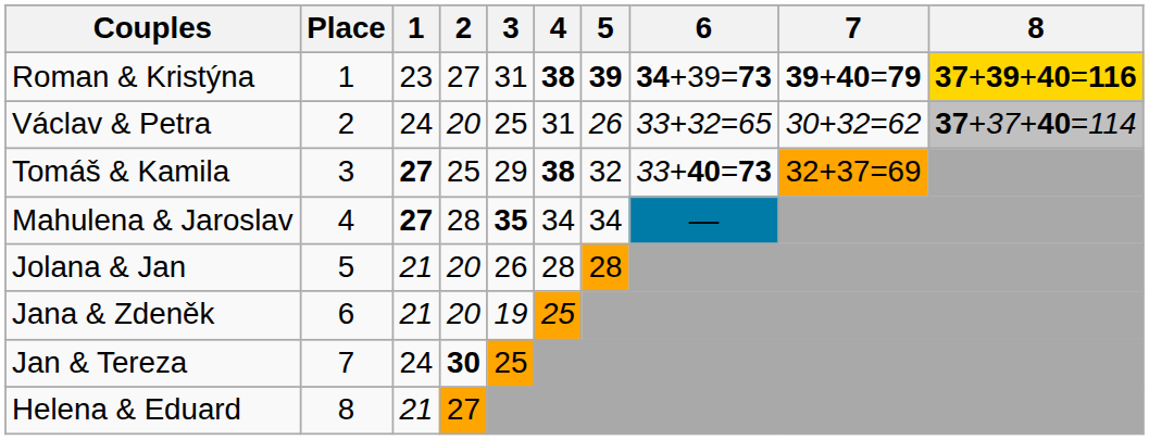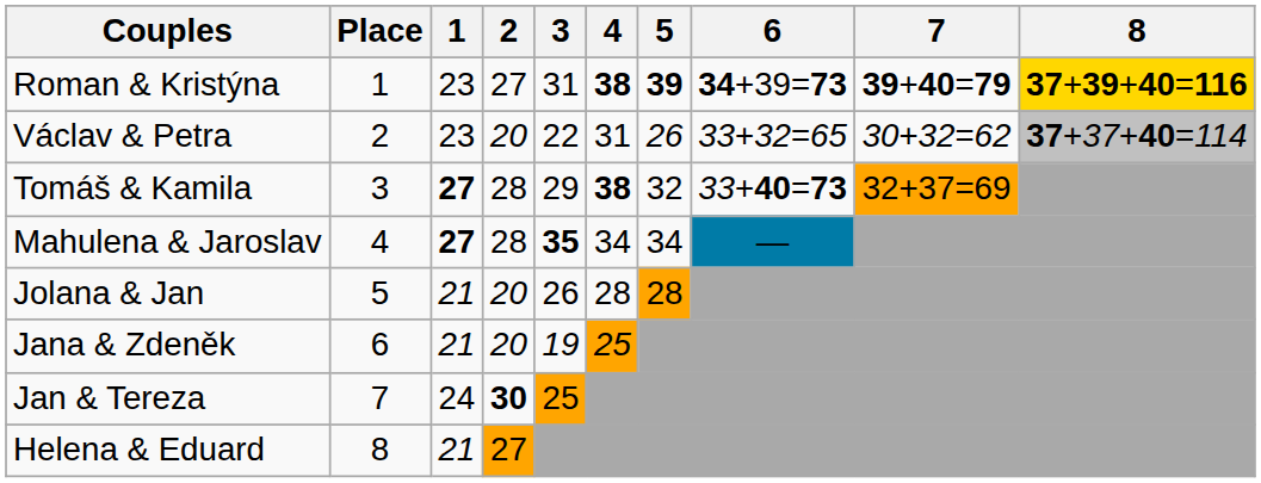 <table class="wikitable sortable" style="margin:auto;text-align:center;">
 <tr>
 <th>Couples</th>
 <th>Place</th>
 <th>1</th>
 <th>2</th>
 <th>3</th>
 <th>4</th>
 <th>5</th>
 <th>6</th>
 <th>7</th>
 <th>8</th>
 </tr>
 <tr>
 <td style="text-align:left;">Roman & Kristýna</td>
 <td style="text-align:center;">1</td>
 <td>23</td>
 <td>27</td>
 <td>31</td>
 <td><span><strong>38</strong></span></td>
 <td><span><strong>39</strong></span></td>
 <td><span><strong>34</strong></span>+39=<span><strong>73</strong></span></td>
 <td><span><strong>39</strong></span>+<span><strong>40</strong></span>=<span><strong>79</strong></span></td>
 <td style="background:gold;"><span><strong>37</strong></span>+<span><strong>39</strong></span>+<span><strong>40</strong></span>=<span><strong>116</strong></span></td>
 </tr>
 <tr>
 <td style="text-align:left;">Václav & Petra</td>
 <td style="text-align:center;">2</td>
-<td>24</td>
+<td>23</td>
 <td><span><em>20</em></span></td>
-<td>25</td>
+<td>22</td>
 <td>31</td>
 <td><span><em>26</em></span></td>
 <td><span><em>33</em></span>+<span><em>32</em></span>=<span><em>65</em></span></td>
 <td><span><em>30</em></span>+<span><em>32</em></span>=<span><em>62</em></span></td>
 <td style="background:silver;"><span><strong>37</strong></span>+<span><em>37</em></span>+<span><strong>40</strong></span>=<span><em>114</em></span></td>
 </tr>
 <tr>
 <td style="text-align:left;">Tomáš & Kamila</td>
 <td style="text-align:center;">3</td>
 <td><span><strong>27</strong></span></td>
-<td>25</td>
+<td>28</td>
 <td>29</td>
 <td><span><strong>38</strong></span></td>
 <td>32</td>
 <td><span><em>33</em></span>+<span><strong>40</strong></span>=<span><strong>73</strong></span></td>
 <td style="background:orange;">32+37=69</td>
 <td bgcolor="darkgray" colspan="10"></td>
 </tr>
 <tr>
 <td style="text-align:left;">Mahulena & Jaroslav</td>
 <td style="text-align:center;">4</td>
 <td><span><strong>27</strong></span></td>
 <td>28</td>
 <td><span><strong>35</strong></span></td>
 <td>34</td>
 <td>34</td>
 <td style="background:#007BA7;">—</td>
 <td bgcolor="darkgray" colspan="10"></td>
 </tr>
 <tr>
 <td style="text-align:left;">Jolana & Jan</td>
 <td style="text-align:center;">5</td>
 <td><span><em>21</em></span></td>
 <td><span><em>20</em></span></td>
 <td>26</td>
 <td>28</td>
 <td style="background:orange;">28</td>
 <td bgcolor="darkgray" colspan="10"></td>
 </tr>
 <tr>
 <td style="text-align:left;">Jana & Zdeněk</td>
 <td style="text-align:center;">6</td>
 <td><span><em>21</em></span></td>
 <td><span><em>20</em></span></td>
 <td><span><em>19</em></span></td>
 <td style="background:orange;"><span><em>25</em></span></td>
 <td bgcolor="darkgray" colspan="10"></td>
 </tr>
 <tr>
 <td style="text-align:left;">Jan & Tereza</td>
 <td style="text-align:center;">7</td>
 <td>24</td>
 <td><span><strong>30</strong></span></td>
 <td style="background:orange;">25</td>
 <td bgcolor="darkgray" colspan="10"></td>
 </tr>
 <tr>
 <td style="text-align:left;">Helena & Eduard</td>
 <td style="text-align:center;">8</td>
 <td><span><em>21</em></span></td>
 <td style="background:orange;">27</td>
 <td bgcolor="darkgray" colspan="10"></td>
 </tr>
 </table>
